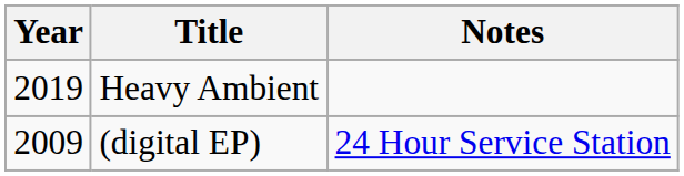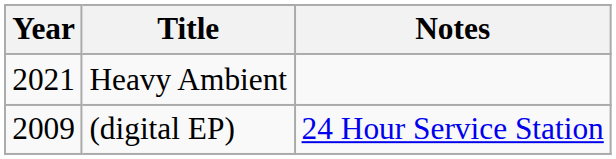 <table class="wikitable sortable">
 <tr>
 <th>Year</th>
 <th>Title</th>
 <th>Notes</th>
 </tr>
 <tr>
-<td>2019</td>
+<td>2021</td>
 <td>Heavy Ambient</td>
 <td></td>
 </tr>
 <tr>
 <td>2009</td>
 <td> (digital EP)</td>
 <td><a href='#'>24 Hour Service Station</a></td>
 </tr>
 </table>
